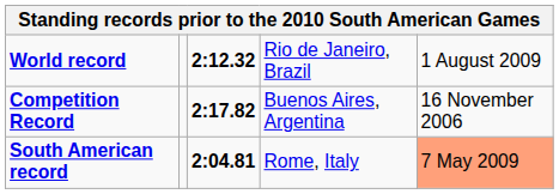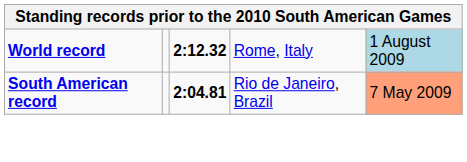 <table class="wikitable" width=75%>
 <tr>
 <th colspan="5">Standing records prior to the 2010 South American Games</th>
 </tr>
 <tr>
 <td><strong><a href='#'>World record</a></strong></td>
 <td></td>
 <td><strong>2:12.32</strong></td>
-<td><a href='#'>Rio de Janeiro</a>, <a href='#'>Brazil</a></td>
-<td>1 August 2009</td>
-</tr>
-<tr>
-<td><strong><a href='#'>Competition Record</a></strong></td>
-<td></td>
-<td><strong>2:17.82</strong></td>
-<td><a href='#'>Buenos Aires</a>, <a href='#'>Argentina</a></td>
-<td>16 November 2006</td>
+<td><a href='#'>Rome</a>, <a href='#'>Italy</a></td>
+<td style="background: lightblue;">1 August 2009</td>
 </tr>
 <tr>
 <td><strong><a href='#'>South American record</a></strong></td>
 <td></td>
 <td><strong>2:04.81</strong></td>
-<td><a href='#'>Rome</a>, <a href='#'>Italy</a></td>
+<td><a href='#'>Rio de Janeiro</a>, <a href='#'>Brazil</a></td>
 <td style="background: lightsalmon;">7 May 2009</td>
 </tr>
 </table>
